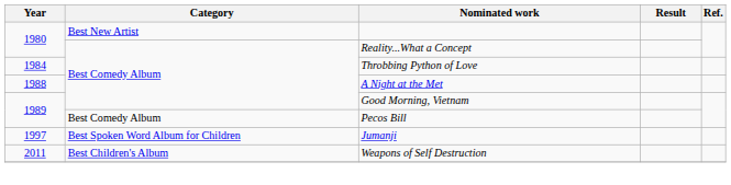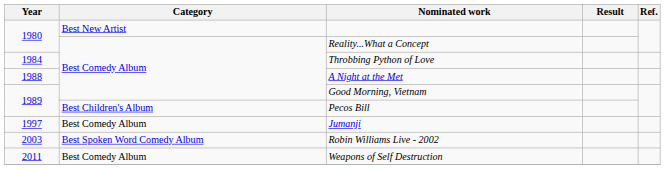 <table class=wikitable>
 <tr>
 <th scope="col" style="width:5em;">Year</th>
 <th scope="col" style="width:26em;">Category</th>
 <th scope="col" style="width:25em;">Nominated work</th>
 <th scope="col" style="width:5em;">Result</th>
 <th>Ref.</th>
 </tr>
 <tr>
 <td style="text-align:center;", rowspan=2><a href='#'>1980</a></td>
 <td><a href='#'>Best New Artist</a></td>
 <td></td>
 <td></td>
 <td style="text-align:center;", rowspan=2></td>
 </tr>
 <tr>
 <td rowspan=4><a href='#'>Best Comedy Album</a></td>
 <td><em>Reality...What a Concept</em></td>
 <td></td>
 </tr>
 <tr>
 <td style="text-align:center;"><a href='#'>1984</a></td>
 <td><em>Throbbing Python of Love</em></td>
 <td></td>
 <td style="text-align:center;"></td>
 </tr>
 <tr>
 <td style="text-align:center;"><a href='#'>1988</a></td>
 <td><em><a href='#'>A Night at the Met</a></em></td>
 <td></td>
 <td style="text-align:center;"></td>
 </tr>
 <tr>
 <td style="text-align:center;", rowspan=2><a href='#'>1989</a></td>
 <td><em>Good Morning, Vietnam</em></td>
 <td></td>
 <td style="text-align:center;", rowspan=2></td>
 </tr>
 <tr>
-<td>Best Comedy Album</td>
+<td><a href='#'>Best Children's Album</a></td>
 <td><em>Pecos Bill</em></td>
 <td></td>
 </tr>
 <tr>
 <td style="text-align:center;"><a href='#'>1997</a></td>
-<td><a href='#'>Best Spoken Word Album for Children</a></td>
+<td>Best Comedy Album</td>
 <td><em><a href='#'>Jumanji</a></em></td>
 <td></td>
 <td style="text-align:center;"></td>
 </tr>
 <tr>
+<td style="text-align:center;"><a href='#'>2003</a></td>
+<td><a href='#'>Best Spoken Word Comedy Album</a></td>
+<td><em>Robin Williams Live - 2002</em></td>
+<td></td>
+<td style="text-align:center;"></td>
+</tr>
+<tr>
 <td style="text-align:center;"><a href='#'>2011</a></td>
-<td><a href='#'>Best Children's Album</a></td>
+<td>Best Comedy Album</td>
 <td><em>Weapons of Self Destruction</em></td>
 <td></td>
 <td style="text-align:center;"></td>
 </tr>
 <tr>
 </tr>
 </table>
